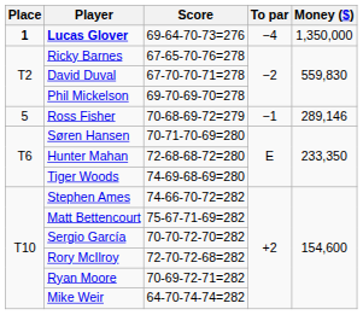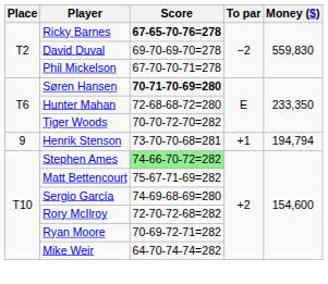 <table class="wikitable">
 <tr>
 <th>Place</th>
 <th>Player</th>
 <th>Score</th>
 <th>To par</th>
 <th>Money (<a href='#'>$</a>)</th>
 </tr>
 <tr>
-<td align=center><strong>1</strong></td>
-<td> <strong><a href='#'>Lucas Glover</a></strong></td>
-<td>69-64-70-73=276</td>
-<td align=center>−4</td>
-<td align=center>1,350,000</td>
-</tr>
-<tr>
 <td rowspan=3 align=center>T2</td>
 <td> <a href='#'>Ricky Barnes</a></td>
-<td>67-65-70-76=278</td>
+<td><strong>67-65-70-76=278</strong></td>
 <td rowspan=3 align=center>−2</td>
 <td rowspan=3 align=center>559,830</td>
 </tr>
 <tr>
 <td> <a href='#'>David Duval</a></td>
-<td>67-70-70-71=278</td>
+<td>69-70-69-70=278</td>
 </tr>
 <tr>
 <td> <a href='#'>Phil Mickelson</a></td>
-<td>69-70-69-70=278</td>
-</tr>
-<tr>
-<td align=center>5</td>
-<td> <a href='#'>Ross Fisher</a></td>
-<td>70-68-69-72=279</td>
-<td align=center>−1</td>
-<td align=center>289,146</td>
+<td>67-70-70-71=278</td>
 </tr>
 <tr>
 <td rowspan=3 align=center>T6</td>
 <td> <a href='#'>Søren Hansen</a></td>
-<td>70-71-70-69=280</td>
+<td><strong>70-71-70-69=280</strong></td>
 <td rowspan=3 align=center>E</td>
 <td rowspan=3 align=center>233,350</td>
 </tr>
 <tr>
 <td> <a href='#'>Hunter Mahan</a></td>
 <td>72-68-68-72=280</td>
 </tr>
 <tr>
 <td> <a href='#'>Tiger Woods</a></td>
-<td>74-69-68-69=280</td>
+<td>70-70-72-70=282</td>
+</tr>
+<tr>
+<td align=center>9</td>
+<td> <a href='#'>Henrik Stenson</a></td>
+<td>73-70-70-68=281</td>
+<td align=center>+1</td>
+<td align=center>194,794</td>
 </tr>
 <tr>
 <td rowspan=6 align=center>T10</td>
 <td> <a href='#'>Stephen Ames</a></td>
-<td>74-66-70-72=282</td>
+<td style="background: lightgreen;">74-66-70-72=282</td>
 <td rowspan=6 align=center>+2</td>
 <td rowspan=6 align=center>154,600</td>
 </tr>
 <tr>
 <td> <a href='#'>Matt Bettencourt</a></td>
 <td>75-67-71-69=282</td>
 </tr>
 <tr>
 <td> <a href='#'>Sergio García</a></td>
-<td>70-70-72-70=282</td>
+<td>74-69-68-69=280</td>
 </tr>
 <tr>
 <td> <a href='#'>Rory McIlroy</a></td>
 <td>72-70-72-68=282</td>
 </tr>
 <tr>
 <td> <a href='#'>Ryan Moore</a></td>
 <td>70-69-72-71=282</td>
 </tr>
 <tr>
 <td> <a href='#'>Mike Weir</a></td>
 <td>64-70-74-74=282</td>
 </tr>
 </table>
